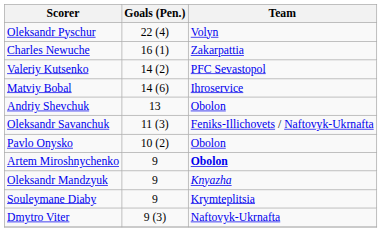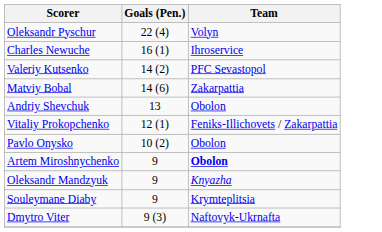 <table class="wikitable">
 <tr>
 <th>Scorer</th>
 <th>Goals (Pen.)</th>
 <th>Team</th>
 </tr>
 <tr>
 <td> <a href='#'>Oleksandr Pyschur</a></td>
 <td align=center>22 (4)</td>
 <td><a href='#'>Volyn</a></td>
 </tr>
 <tr>
 <td> <a href='#'>Charles Newuche</a></td>
 <td align=center>16 (1)</td>
-<td><a href='#'>Zakarpattia</a></td>
+<td><a href='#'>Ihroservice</a></td>
 </tr>
 <tr>
 <td> <a href='#'>Valeriy Kutsenko</a></td>
 <td align=center>14 (2)</td>
 <td><a href='#'>PFC Sevastopol</a></td>
 </tr>
 <tr>
 <td> <a href='#'>Matviy Bobal</a></td>
 <td align=center>14 (6)</td>
-<td><a href='#'>Ihroservice</a></td>
+<td><a href='#'>Zakarpattia</a></td>
 </tr>
 <tr>
 <td> <a href='#'>Andriy Shevchuk</a></td>
 <td align=center>13</td>
 <td><a href='#'>Obolon</a></td>
 </tr>
 <tr>
-<td> <a href='#'>Oleksandr Savanchuk</a></td>
-<td align=center>11 (3)</td>
-<td><a href='#'>Feniks-Illichovets</a> / <a href='#'>Naftovyk-Ukrnafta</a></td>
+<td> <a href='#'>Vitaliy Prokopchenko</a></td>
+<td align=center>12 (1)</td>
+<td><a href='#'>Feniks-Illichovets</a> / <a href='#'>Zakarpattia</a></td>
 </tr>
 <tr>
 <td> <a href='#'>Pavlo Onysko</a></td>
 <td align=center>10 (2)</td>
 <td><a href='#'>Obolon</a></td>
 </tr>
 <tr>
 <td> <a href='#'>Artem Miroshnychenko</a></td>
 <td align=center>9</td>
 <td><strong><a href='#'>Obolon</a></strong></td>
 </tr>
 <tr>
 <td> <a href='#'>Oleksandr Mandzyuk</a></td>
 <td align=center>9</td>
 <td><em><a href='#'>Knyazha</a></em></td>
 </tr>
 <tr>
 <td> <a href='#'>Souleymane Diaby</a></td>
 <td align=center>9</td>
 <td><a href='#'>Krymteplitsia</a></td>
 </tr>
 <tr>
 <td> <a href='#'>Dmytro Viter</a></td>
 <td align=center>9 (3)</td>
 <td><a href='#'>Naftovyk-Ukrnafta</a></td>
 </tr>
 <tr>
 </tr>
 </table>
